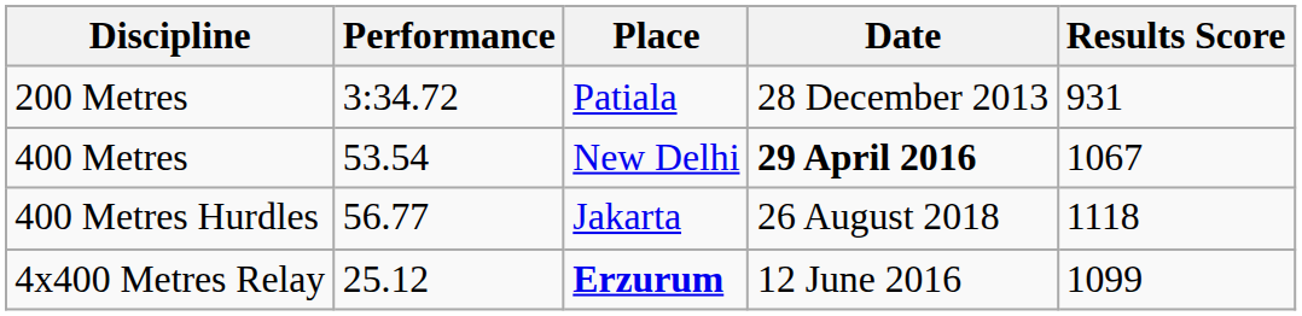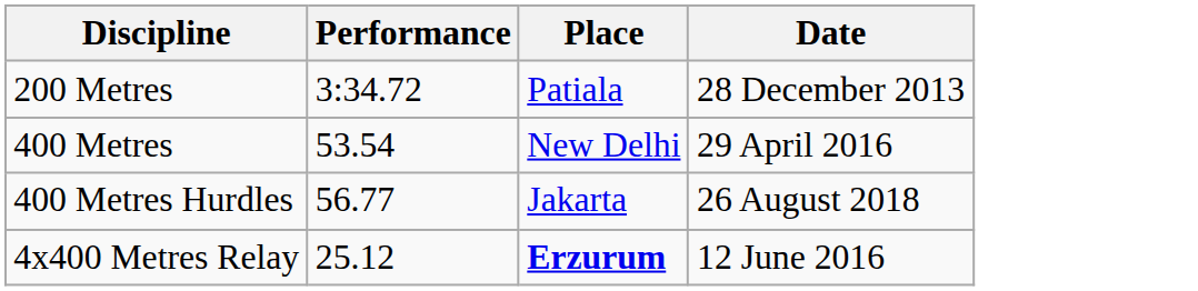 <table class="wikitable">
 <tr>
 <th>Discipline</th>
 <th>Performance</th>
 <th>Place</th>
 <th>Date</th>
-<th>Results Score</th>
 </tr>
 <tr>
 <td>200 Metres</td>
 <td>3:34.72</td>
 <td><a href='#'>Patiala</a></td>
 <td>28 December 2013</td>
-<td>931</td>
 </tr>
 <tr>
 <td>400 Metres</td>
 <td>53.54</td>
 <td><a href='#'>New Delhi</a></td>
-<td><strong>29 April 2016</strong></td>
-<td>1067</td>
+<td>29 April 2016</td>
 </tr>
 <tr>
 <td>400 Metres Hurdles</td>
 <td>56.77</td>
 <td><a href='#'>Jakarta</a></td>
 <td>26 August 2018</td>
-<td>1118</td>
 </tr>
 <tr>
 <td>4x400 Metres Relay</td>
 <td>25.12</td>
 <td><strong><a href='#'>Erzurum</a></strong></td>
 <td>12 June 2016</td>
-<td>1099</td>
 </tr>
 </table>
